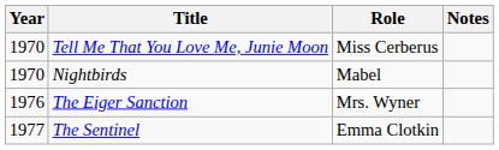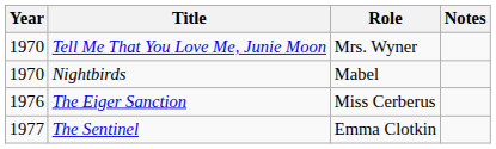 <table class="wikitable">
 <tr>
 <th>Year</th>
 <th>Title</th>
 <th>Role</th>
 <th>Notes</th>
 </tr>
 <tr>
 <td>1970</td>
 <td><em><a href='#'>Tell Me That You Love Me, Junie Moon</a></em></td>
-<td>Miss Cerberus</td>
+<td>Mrs. Wyner</td>
 <td></td>
 </tr>
 <tr>
 <td>1970</td>
 <td><em>Nightbirds</em></td>
 <td>Mabel</td>
 <td></td>
 </tr>
 <tr>
 <td>1976</td>
 <td><em><a href='#'>The Eiger Sanction</a></em></td>
-<td>Mrs. Wyner</td>
+<td>Miss Cerberus</td>
 <td></td>
 </tr>
 <tr>
 <td>1977</td>
 <td><em><a href='#'>The Sentinel</a></em></td>
 <td>Emma Clotkin</td>
 <td></td>
 </tr>
 </table>
